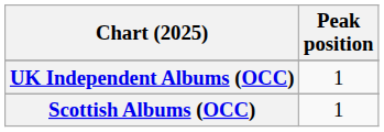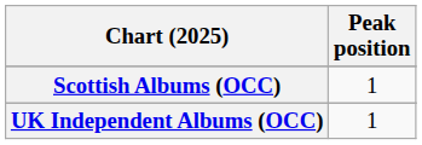 <table class="wikitable sortable plainrowheaders" style="text-align:center">
 <tr>
 <th scope="col">Chart (2025)</th>
 <th scope="col">Peak<br>position</th>
 </tr>
 <tr>
 </tr>
 <tr>
 </tr>
 <tr>
-<th scope="row"><a href='#'>UK Independent Albums</a> (<a href='#'>OCC</a>)</th>
-<td>1</td>
+<th scope=row><a href='#'>Scottish Albums</a> (<a href='#'>OCC</a>)</th>
+<td align="center">1</td>
 </tr>
 <tr>
 </tr>
 <tr>
 </tr>
 <tr>
-<th scope=row><a href='#'>Scottish Albums</a> (<a href='#'>OCC</a>)</th>
-<td align="center">1</td>
+<th scope="row"><a href='#'>UK Independent Albums</a> (<a href='#'>OCC</a>)</th>
+<td>1</td>
 </tr>
 </table>
